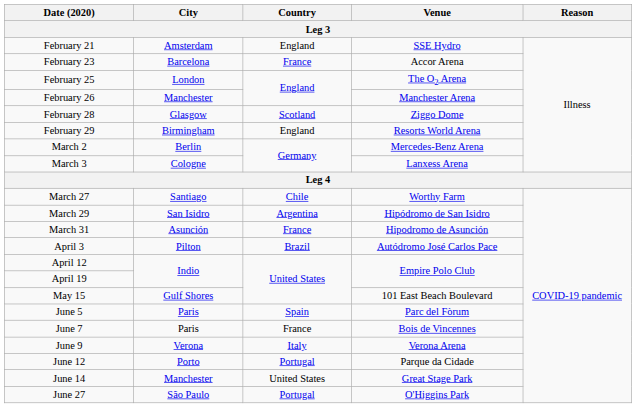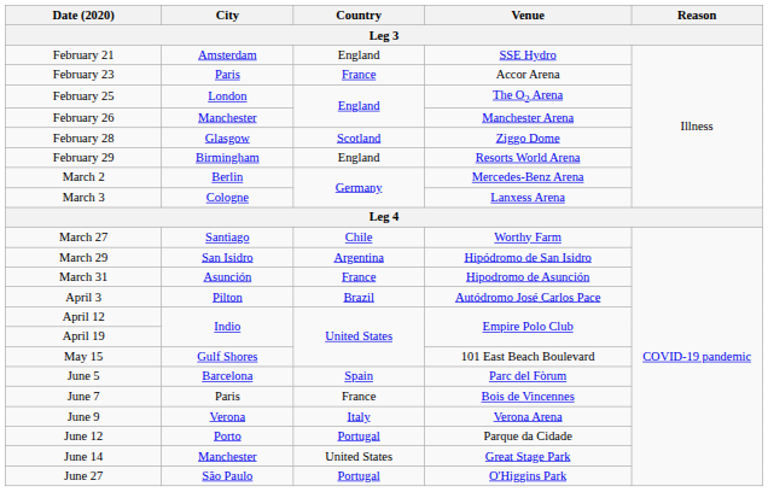 <table class="wikitable plainrowheaders" style="text-align: center;">
 <tr>
 <th scope="col" style="width:12em;">Date (2020)</th>
 <th scope="col" style="width:10em;">City</th>
 <th scope="col" style="width:10em;">Country</th>
 <th scope="col" style="width:16em;">Venue</th>
 <th scope="col" style="width:10em;">Reason</th>
 </tr>
 <tr>
 <th colspan="5">Leg 3</th>
 </tr>
 <tr>
 <td>February 21</td>
 <td><a href='#'>Amsterdam</a></td>
 <td>England</td>
 <td><a href='#'>SSE Hydro</a></td>
 <td rowspan="8">Illness</td>
 </tr>
 <tr>
 <td>February 23</td>
-<td><a href='#'>Barcelona</a></td>
+<td><a href='#'>Paris</a></td>
 <td><a href='#'>France</a></td>
 <td>Accor Arena</td>
 </tr>
 <tr>
 <td>February 25</td>
 <td><a href='#'>London</a></td>
 <td rowspan="2"><a href='#'>England</a></td>
 <td><a href='#'>The O<sub>2</sub> Arena</a></td>
 </tr>
 <tr>
 <td>February 26</td>
 <td><a href='#'>Manchester</a></td>
 <td><a href='#'>Manchester Arena</a></td>
 </tr>
 <tr>
 <td>February 28</td>
 <td><a href='#'>Glasgow</a></td>
 <td><a href='#'>Scotland</a></td>
 <td><a href='#'>Ziggo Dome</a></td>
 </tr>
 <tr>
 <td>February 29</td>
 <td><a href='#'>Birmingham</a></td>
 <td>England</td>
 <td><a href='#'>Resorts World Arena</a></td>
 </tr>
 <tr>
 <td>March 2</td>
 <td><a href='#'>Berlin</a></td>
 <td rowspan="2"><a href='#'>Germany</a></td>
 <td><a href='#'>Mercedes-Benz Arena</a></td>
 </tr>
 <tr>
 <td>March 3</td>
 <td><a href='#'>Cologne</a></td>
 <td><a href='#'>Lanxess Arena</a></td>
 </tr>
 <tr>
 <th colspan="5">Leg 4</th>
 </tr>
 <tr>
 <td>March 27</td>
 <td><a href='#'>Santiago</a></td>
 <td><a href='#'>Chile</a></td>
 <td><a href='#'>Worthy Farm</a></td>
 <td rowspan="13"><a href='#'>COVID-19 pandemic</a></td>
 </tr>
 <tr>
 <td>March 29</td>
 <td><a href='#'>San Isidro</a></td>
 <td><a href='#'>Argentina</a></td>
 <td><a href='#'>Hipódromo de San Isidro</a></td>
 </tr>
 <tr>
 <td>March 31</td>
 <td><a href='#'>Asunción</a></td>
 <td><a href='#'>France</a></td>
 <td><a href='#'>Hipodromo de Asunción</a></td>
 </tr>
 <tr>
 <td>April 3</td>
 <td><a href='#'>Pilton</a></td>
 <td><a href='#'>Brazil</a></td>
 <td><a href='#'>Autódromo José Carlos Pace</a></td>
 </tr>
 <tr>
 <td>April 12</td>
 <td rowspan="2"><a href='#'>Indio</a></td>
 <td rowspan="3"><a href='#'>United States</a></td>
 <td rowspan="2"><a href='#'>Empire Polo Club</a></td>
 </tr>
 <tr>
 <td>April 19</td>
 </tr>
 <tr>
 <td>May 15</td>
 <td><a href='#'>Gulf Shores</a></td>
 <td>101 East Beach Boulevard</td>
 </tr>
 <tr>
 <td>June 5</td>
-<td><a href='#'>Paris</a></td>
+<td><a href='#'>Barcelona</a></td>
 <td><a href='#'>Spain</a></td>
 <td><a href='#'>Parc del Fòrum</a></td>
 </tr>
 <tr>
 <td>June 7</td>
 <td>Paris</td>
 <td>France</td>
 <td><a href='#'>Bois de Vincennes</a></td>
 </tr>
 <tr>
 <td>June 9</td>
 <td><a href='#'>Verona</a></td>
 <td><a href='#'>Italy</a></td>
 <td><a href='#'>Verona Arena</a></td>
 </tr>
 <tr>
 <td>June 12</td>
 <td><a href='#'>Porto</a></td>
 <td><a href='#'>Portugal</a></td>
 <td>Parque da Cidade</td>
 </tr>
 <tr>
 <td>June 14</td>
 <td><a href='#'>Manchester</a></td>
 <td>United States</td>
 <td><a href='#'>Great Stage Park</a></td>
 </tr>
 <tr>
 <td>June 27</td>
 <td><a href='#'>São Paulo</a></td>
 <td><a href='#'>Portugal</a></td>
 <td><a href='#'>O'Higgins Park</a></td>
 </tr>
 </table>
